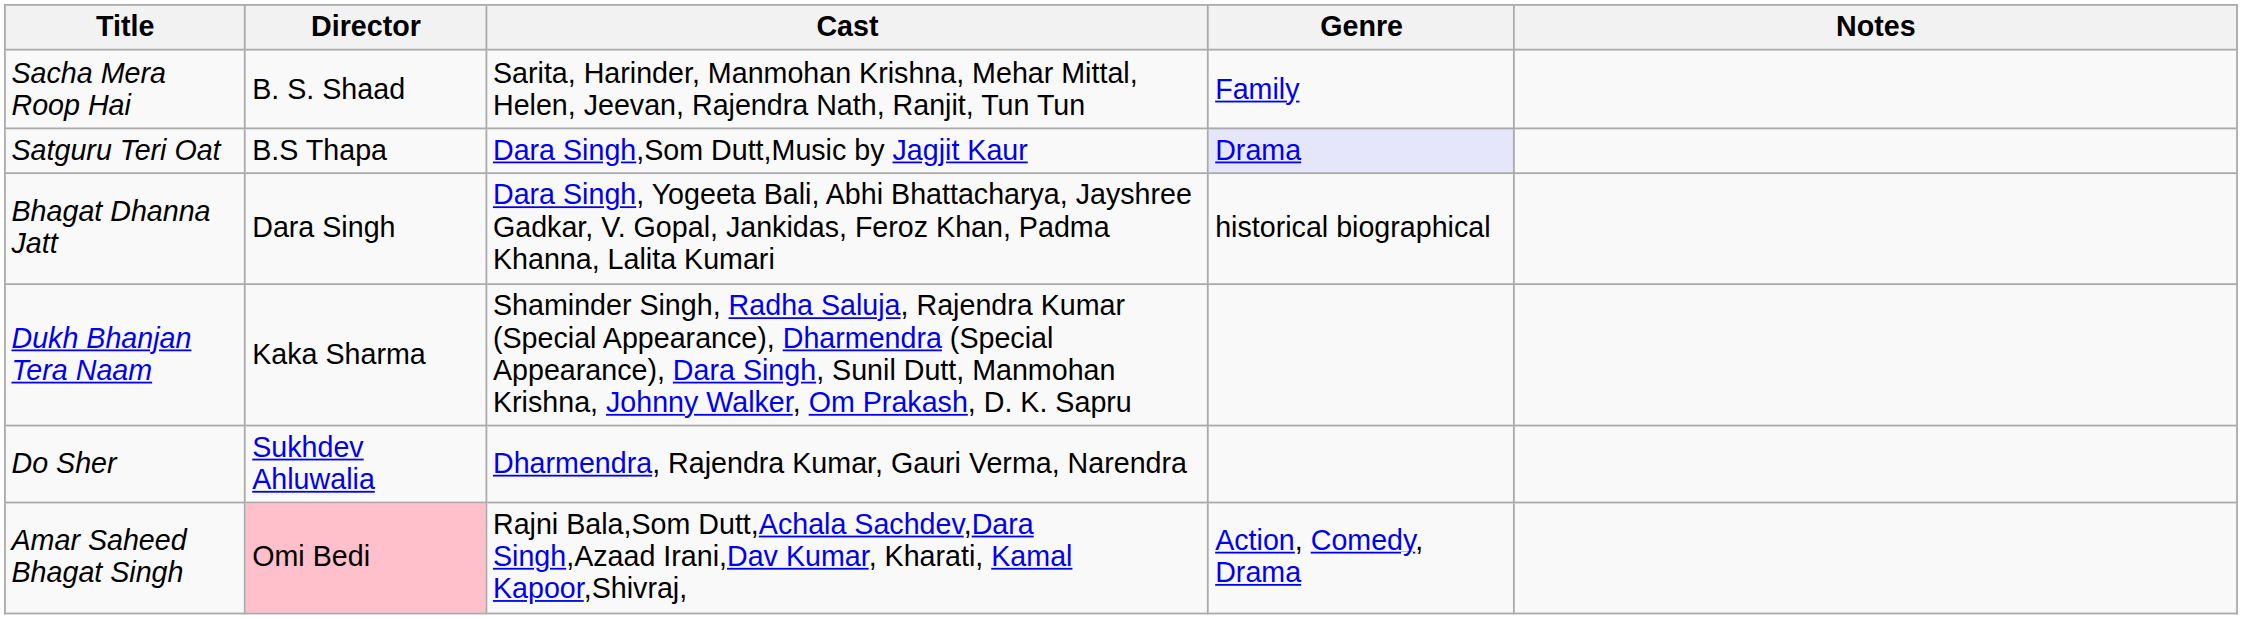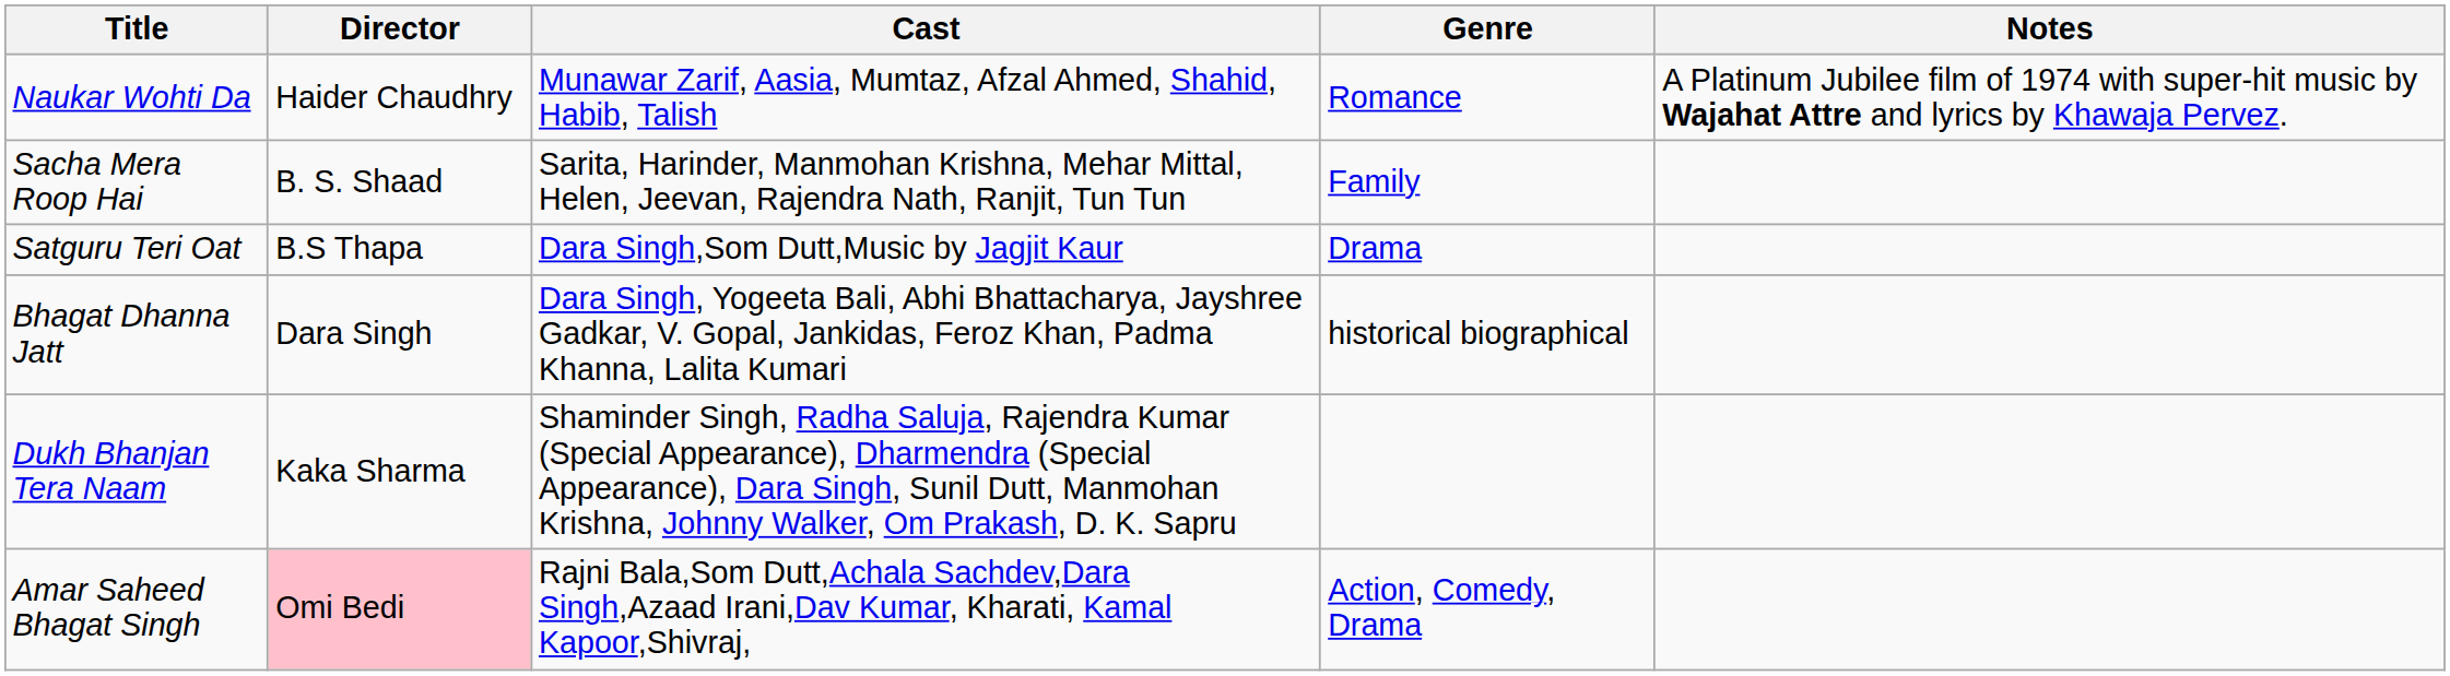 <table class="wikitable">
 <tr>
 <th width=10%>Title</th>
 <th width=10%>Director</th>
 <th width=30%>Cast</th>
 <th width=10%>Genre</th>
 <th width=30%>Notes</th>
+</tr>
+<tr>
+<td><em><a href='#'>Naukar Wohti Da</a></em></td>
+<td>Haider Chaudhry</td>
+<td><a href='#'>Munawar Zarif</a>, <a href='#'>Aasia</a>, Mumtaz, Afzal Ahmed, <a href='#'>Shahid</a>, <a href='#'>Habib</a>, <a href='#'>Talish</a></td>
+<td><a href='#'>Romance</a></td>
+<td>A Platinum Jubilee film of 1974 with super-hit music by <strong>Wajahat Attre</strong> and lyrics by <a href='#'>Khawaja Pervez</a>.</td>
 </tr>
 <tr>
 <td><em>Sacha Mera Roop Hai</em></td>
 <td>B. S. Shaad</td>
 <td>Sarita, Harinder, Manmohan Krishna, Mehar Mittal, Helen, Jeevan, Rajendra Nath, Ranjit, Tun Tun</td>
 <td><a href='#'>Family</a></td>
 <td></td>
 </tr>
 <tr>
 <td><em>Satguru Teri Oat</em></td>
 <td>B.S Thapa</td>
 <td><a href='#'>Dara Singh</a>,Som Dutt,Music by <a href='#'>Jagjit Kaur</a></td>
-<td style="background: lavender;"><a href='#'>Drama</a></td>
+<td><a href='#'>Drama</a></td>
 <td></td>
 </tr>
 <tr>
 <td><em>Bhagat Dhanna Jatt</em></td>
 <td>Dara Singh</td>
 <td><a href='#'>Dara Singh</a>, Yogeeta Bali, Abhi Bhattacharya, Jayshree Gadkar, V. Gopal, Jankidas, Feroz Khan, Padma Khanna, Lalita Kumari</td>
 <td>historical biographical</td>
 <td></td>
 </tr>
 <tr>
 <td><em><a href='#'>Dukh Bhanjan Tera Naam</a></em></td>
 <td>Kaka Sharma</td>
 <td>Shaminder Singh, <a href='#'>Radha Saluja</a>, Rajendra Kumar (Special Appearance), <a href='#'>Dharmendra</a> (Special Appearance), <a href='#'>Dara Singh</a>, Sunil Dutt, Manmohan Krishna, <a href='#'>Johnny Walker</a>, <a href='#'>Om Prakash</a>, D. K. Sapru</td>
 <td></td>
 <td></td>
 </tr>
 <tr>
-<td><em>Do Sher</em></td>
-<td><a href='#'>Sukhdev Ahluwalia</a></td>
-<td><a href='#'>Dharmendra</a>, Rajendra Kumar, Gauri Verma, Narendra</td>
-<td></td>
-<td></td>
-</tr>
-<tr>
 <td><em>Amar Saheed Bhagat Singh</em></td>
 <td style="background: pink;">Omi Bedi</td>
 <td>Rajni Bala,Som Dutt,<a href='#'>Achala Sachdev</a>,<a href='#'>Dara Singh</a>,Azaad Irani,<a href='#'>Dav Kumar</a>, Kharati, <a href='#'>Kamal Kapoor</a>,Shivraj,</td>
 <td><a href='#'>Action</a>, <a href='#'>Comedy</a>, <a href='#'>Drama</a></td>
 <td></td>
 </tr>
 </table>
